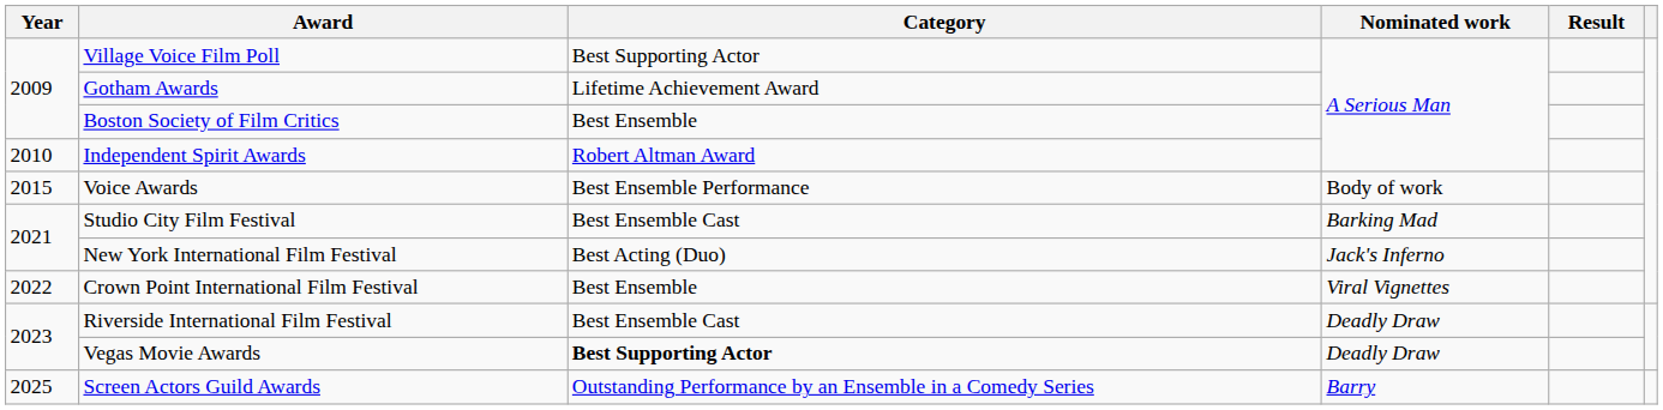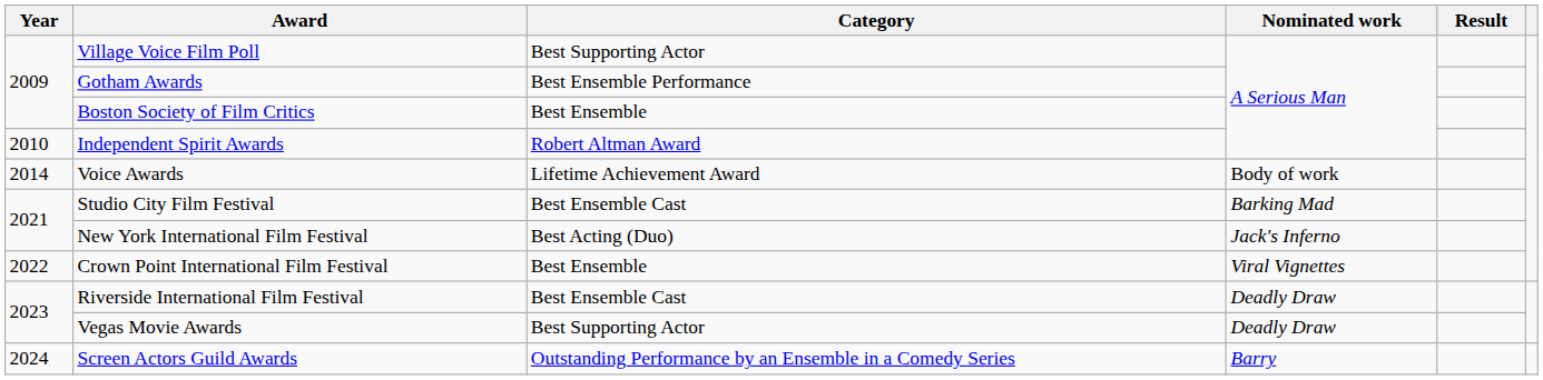 <table class="wikitable sortable" width="100%">
 <tr>
 <th>Year</th>
 <th>Award</th>
 <th>Category</th>
 <th>Nominated work</th>
 <th>Result</th>
 <th></th>
 </tr>
 <tr>
 <td rowspan=3>2009</td>
 <td><a href='#'>Village Voice Film Poll</a></td>
 <td>Best Supporting Actor</td>
 <td rowspan=4><em><a href='#'>A Serious Man</a></em></td>
 <td></td>
 <td rowspan="8"></td>
 </tr>
 <tr>
 <td><a href='#'>Gotham Awards</a></td>
-<td>Lifetime Achievement Award</td>
+<td>Best Ensemble Performance</td>
 <td></td>
 </tr>
 <tr>
 <td><a href='#'>Boston Society of Film Critics</a></td>
 <td>Best Ensemble</td>
 <td></td>
 </tr>
 <tr>
 <td>2010</td>
 <td><a href='#'>Independent Spirit Awards</a></td>
 <td><a href='#'>Robert Altman Award</a></td>
 <td></td>
 </tr>
 <tr>
-<td>2015</td>
+<td>2014</td>
 <td>Voice Awards</td>
-<td>Best Ensemble Performance</td>
+<td>Lifetime Achievement Award</td>
 <td>Body of work</td>
 <td></td>
 </tr>
 <tr>
 <td rowspan="2">2021</td>
 <td>Studio City Film Festival</td>
 <td>Best Ensemble Cast</td>
 <td><em>Barking Mad</em></td>
 <td></td>
 </tr>
 <tr>
 <td>New York International Film Festival</td>
 <td>Best Acting (Duo)</td>
 <td><em>Jack's Inferno</em></td>
 <td></td>
 </tr>
 <tr>
 <td>2022</td>
 <td>Crown Point International Film Festival</td>
 <td>Best Ensemble</td>
 <td><em>Viral Vignettes</em></td>
 <td></td>
 </tr>
 <tr>
 <td rowspan="2">2023</td>
 <td>Riverside International Film Festival</td>
 <td>Best Ensemble Cast</td>
 <td><em>Deadly Draw</em></td>
 <td></td>
 </tr>
 <tr>
 <td>Vegas Movie Awards</td>
-<td><strong>Best Supporting Actor</strong></td>
+<td>Best Supporting Actor</td>
 <td><em>Deadly Draw</em></td>
 <td></td>
 </tr>
 <tr>
-<td>2025</td>
+<td>2024</td>
 <td><a href='#'>Screen Actors Guild Awards</a></td>
 <td><a href='#'>Outstanding Performance by an Ensemble in a Comedy Series</a></td>
 <td><em><a href='#'>Barry</a></em></td>
 <td></td>
 <td align="center"></td>
 </tr>
 </table>
